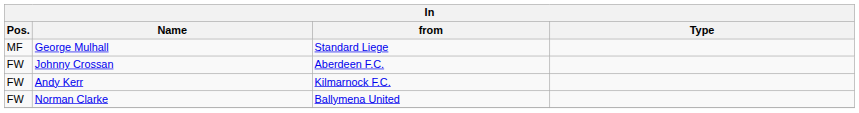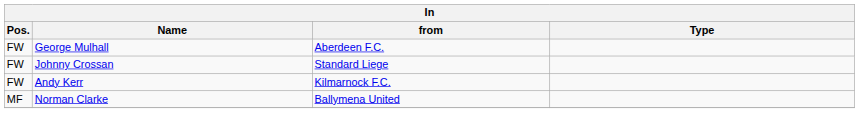 <table class="wikitable" style="font-size:100%;width:99%;">
 <tr>
 <th colspan="4">In</th>
 </tr>
 <tr>
 <th width=3%>Pos.</th>
 <th width=33%>Name</th>
 <th width=28%>from</th>
 <th width=36%>Type</th>
 </tr>
 <tr>
-<td>MF</td>
+<td>FW</td>
 <td><a href='#'>George Mulhall</a></td>
-<td><a href='#'>Standard Liege</a></td>
+<td><a href='#'>Aberdeen F.C.</a></td>
 <td></td>
 </tr>
 <tr>
 <td>FW</td>
 <td><a href='#'>Johnny Crossan</a></td>
-<td><a href='#'>Aberdeen F.C.</a></td>
+<td><a href='#'>Standard Liege</a></td>
 <td></td>
 </tr>
 <tr>
 <td>FW</td>
 <td><a href='#'>Andy Kerr</a></td>
 <td><a href='#'>Kilmarnock F.C.</a></td>
 <td></td>
 </tr>
 <tr>
-<td>FW</td>
+<td>MF</td>
 <td><a href='#'>Norman Clarke</a></td>
 <td><a href='#'>Ballymena United</a></td>
 <td></td>
 </tr>
 <tr>
 </tr>
 </table>
